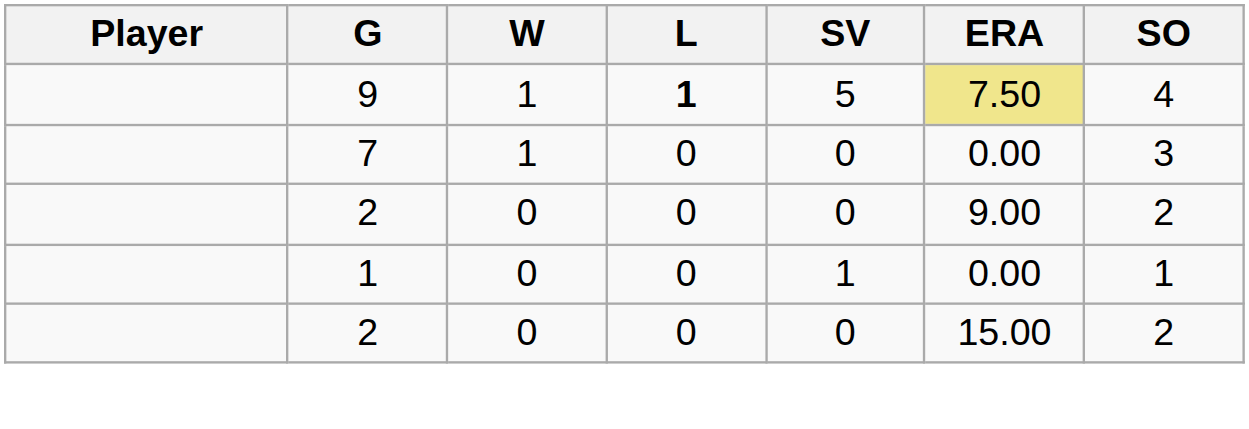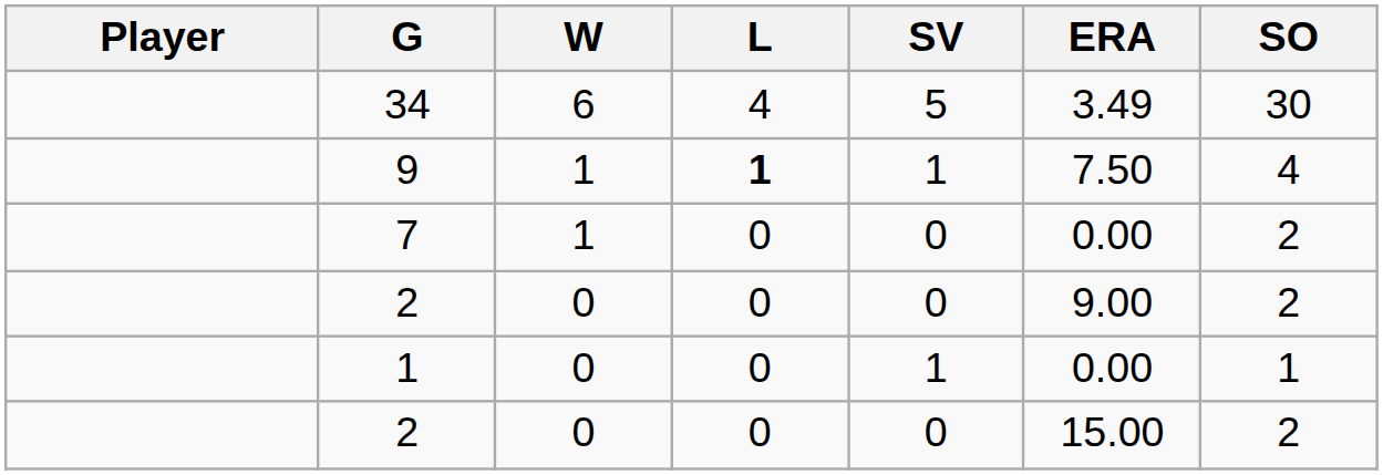 <table class="wikitable sortable">
 <tr>
 <th bgcolor="#DDDDFF" width="16%">Player</th>
 <th bgcolor="#DDDDFF" width="9%">G</th>
 <th bgcolor="#DDDDFF" width="9%">W</th>
 <th bgcolor="#DDDDFF" width="9%">L</th>
 <th bgcolor="#DDDDFF" width="9%">SV</th>
 <th bgcolor="#DDDDFF" width="9%">ERA</th>
 <th bgcolor="#DDDDFF" width="9%">SO</th>
 </tr>
 <tr align="center">
 <td></td>
+<td>34</td>
+<td>6</td>
+<td>4</td>
+<td>5</td>
+<td>3.49</td>
+<td>30</td>
+</tr>
+<tr align="center">
+<td></td>
 <td>9</td>
 <td>1</td>
 <td><strong>1</strong></td>
-<td>5</td>
-<td style="background: khaki;">7.50</td>
+<td>1</td>
+<td>7.50</td>
 <td>4</td>
 </tr>
 <tr align="center">
 <td></td>
 <td>7</td>
 <td>1</td>
 <td>0</td>
 <td>0</td>
 <td>0.00</td>
-<td>3</td>
+<td>2</td>
 </tr>
 <tr align="center">
 <td></td>
 <td>2</td>
 <td>0</td>
 <td>0</td>
 <td>0</td>
 <td>9.00</td>
 <td>2</td>
 </tr>
 <tr align="center">
 <td></td>
 <td>1</td>
 <td>0</td>
 <td>0</td>
 <td>1</td>
 <td>0.00</td>
 <td>1</td>
 </tr>
 <tr align="center">
 <td></td>
 <td>2</td>
 <td>0</td>
 <td>0</td>
 <td>0</td>
 <td>15.00</td>
 <td>2</td>
 </tr>
 </table>
